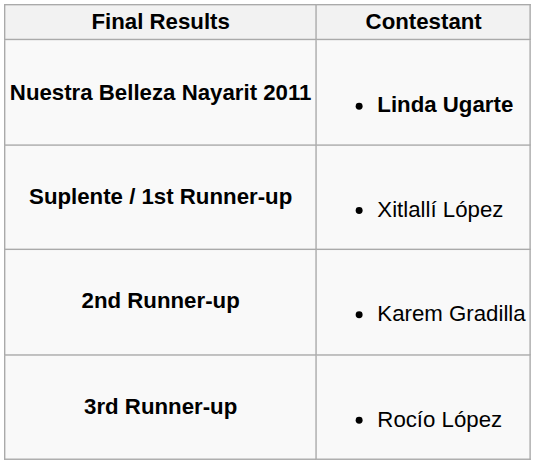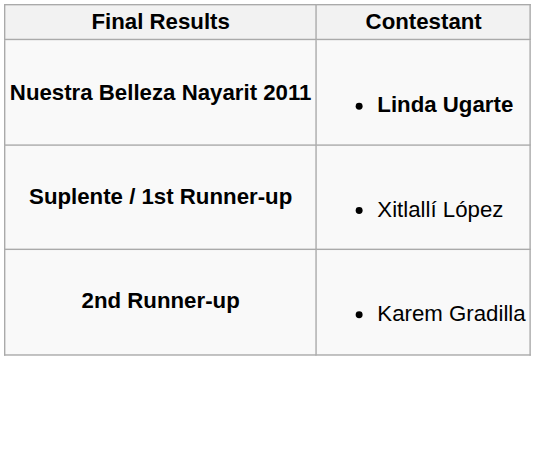 <table class="wikitable">
 <tr>
 <th>Final Results</th>
 <th>Contestant</th>
 </tr>
 <tr>
 <td align="center"><strong>Nuestra Belleza Nayarit 2011</strong></td>
 <td><br><ul><li><strong>Linda Ugarte</strong></li></ul></td>
 </tr>
 <tr>
 <td align="center"><strong>Suplente / 1st Runner-up</strong></td>
 <td><br><ul><li>Xitlallí López</li></ul></td>
 </tr>
 <tr>
 <td align="center"><strong>2nd Runner-up</strong></td>
 <td><br><ul><li>Karem Gradilla</li></ul></td>
 </tr>
-<tr>
-<td align="center"><strong>3rd Runner-up</strong></td>
-<td><br><ul><li>Rocío López</li></ul></td>
-</tr>
 </table>
